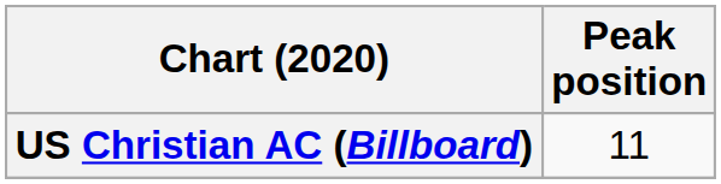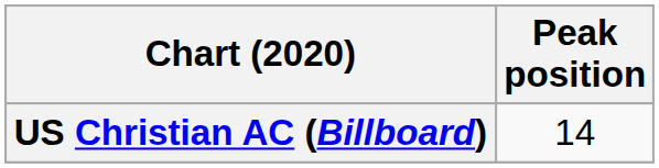 <table class="wikitable sortable plainrowheaders" style="text-align:center">
 <tr>
 <th scope="col">Chart (2020)</th>
 <th scope="col">Peak<br> position</th>
 </tr>
 <tr>
 </tr>
 <tr>
 </tr>
 <tr>
 <th scope="row">US <a href='#'>Christian AC</a> (<em><a href='#'>Billboard</a></em>)</th>
-<td>11</td>
+<td>14</td>
 </tr>
 <tr>
 </tr>
 </table>
